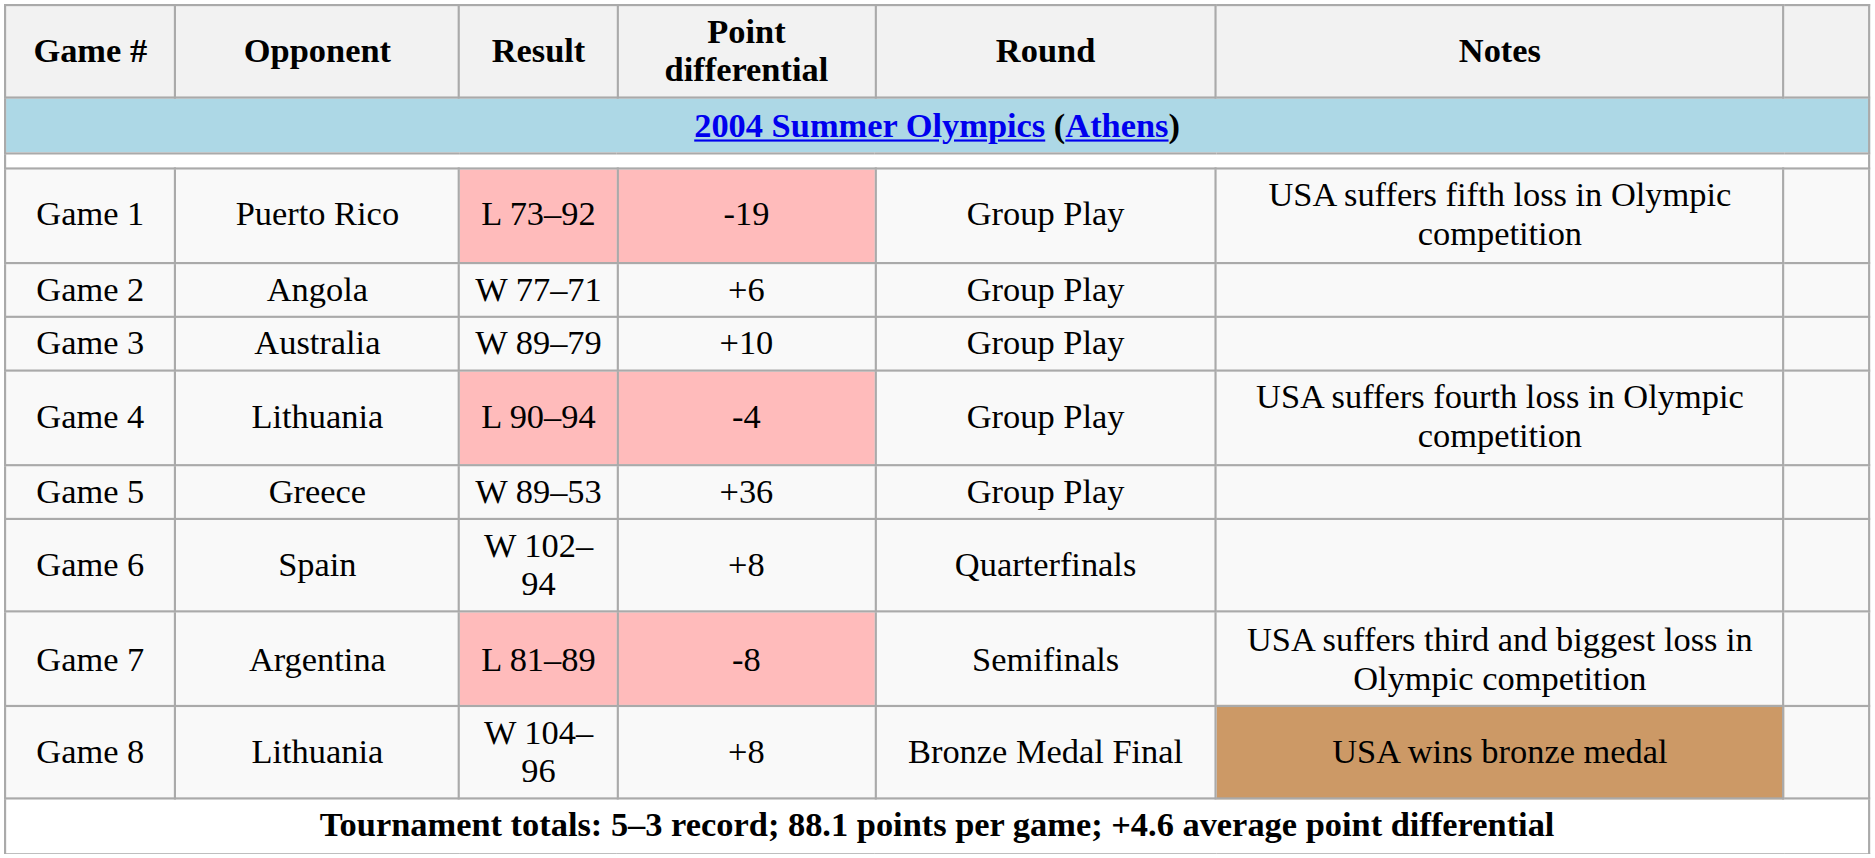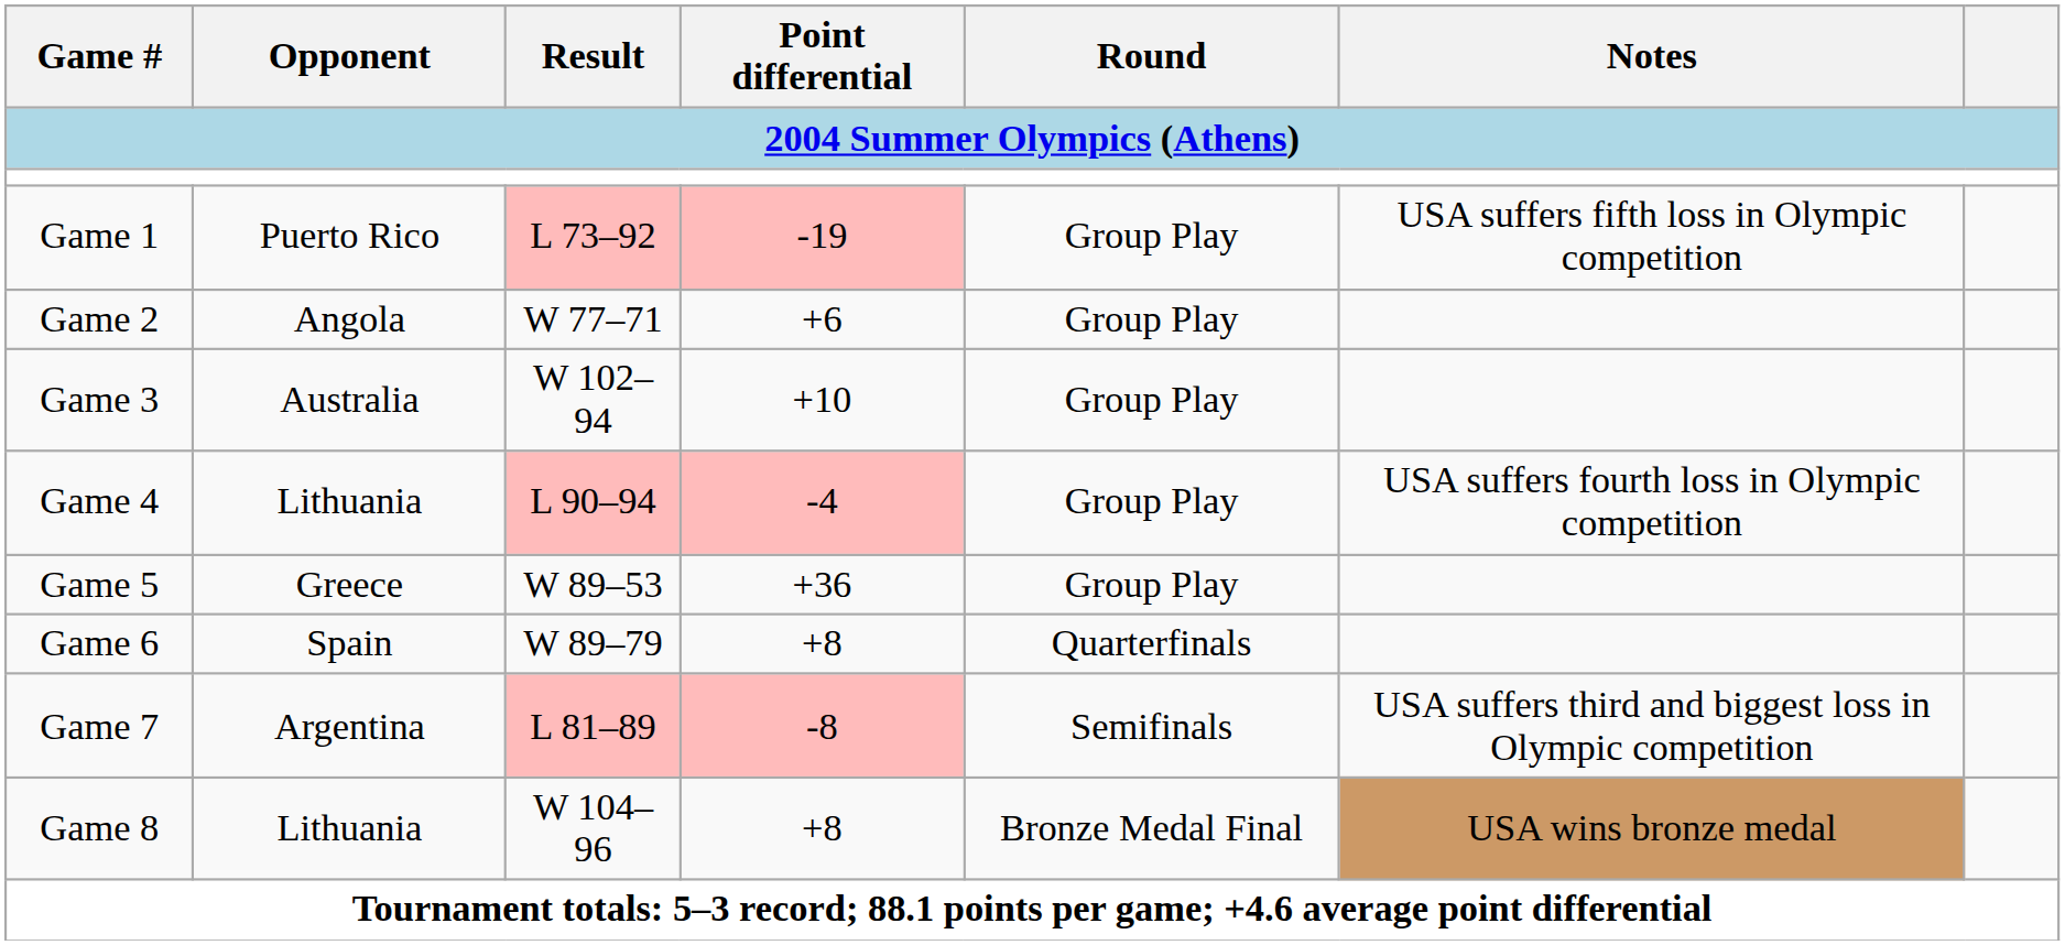 <table class="wikitable">
 <tr>
 <th width=6%>Game #</th>
 <th width=10%>Opponent</th>
 <th width=05%>Result</th>
 <th width=8%>Point differential</th>
 <th width=12%>Round</th>
 <th width=20%>Notes</th>
 <th width=3%></th>
 </tr>
 <tr>
 <td colspan="7"  style="text-align:center; background:lightblue;"><span><strong><a href='#'>2004 Summer Olympics</a> (<a href='#'>Athens</a>)</strong></span></td>
 </tr>
 <tr>
 <td colspan="7"  style="text-align:center; background:white;"></td>
 </tr>
 <tr>
 <td align=center>Game 1</td>
 <td align=center>Puerto Rico</td>
 <td style="text-align:center; background:#fbb;">L 73–92</td>
 <td style="text-align:center; background:#fbb;">-19</td>
 <td align=center>Group Play</td>
 <td align=center>USA suffers fifth loss in Olympic competition</td>
 <td align=center></td>
 </tr>
 <tr>
 <td align=center>Game 2</td>
 <td align=center>Angola</td>
 <td align=center>W 77–71</td>
 <td align=center>+6</td>
 <td align=center>Group Play</td>
 <td align=center></td>
 <td align=center></td>
 </tr>
 <tr>
 <td align=center>Game 3</td>
 <td align=center>Australia</td>
-<td align=center>W 89–79</td>
+<td align=center>W 102–94</td>
 <td align=center>+10</td>
 <td align=center>Group Play</td>
 <td align=center></td>
 <td align=center></td>
 </tr>
 <tr>
 <td align=center>Game 4</td>
 <td align=center>Lithuania</td>
 <td style="text-align:center; background:#fbb;">L 90–94</td>
 <td style="text-align:center; background:#fbb;">-4</td>
 <td align=center>Group Play</td>
 <td align=center>USA suffers fourth loss in Olympic competition</td>
 <td align=center></td>
 </tr>
 <tr>
 <td align=center>Game 5</td>
 <td align=center>Greece</td>
 <td align=center>W 89–53</td>
 <td align=center>+36</td>
 <td align=center>Group Play</td>
 <td align=center></td>
 <td align=center></td>
 </tr>
 <tr>
 <td align=center>Game 6</td>
 <td align=center>Spain</td>
-<td align=center>W 102–94</td>
+<td align=center>W 89–79</td>
 <td align=center>+8</td>
 <td align=center>Quarterfinals</td>
 <td align=center></td>
 <td align=center></td>
 </tr>
 <tr>
 <td align=center>Game 7</td>
 <td align=center>Argentina</td>
 <td style="text-align:center; background:#fbb;">L 81–89</td>
 <td style="text-align:center; background:#fbb;">-8</td>
 <td align=center>Semifinals</td>
 <td align=center>USA suffers third and biggest loss in Olympic competition</td>
 <td align=center></td>
 </tr>
 <tr>
 <td align=center>Game 8</td>
 <td align=center>Lithuania</td>
 <td align=center>W 104–96</td>
 <td align=center>+8</td>
 <td align=center>Bronze Medal Final</td>
 <td style="text-align:center; background:#c96;">USA wins bronze medal  </td>
 <td align=center></td>
 </tr>
 <tr>
 <td colspan="7"  style="text-align:center; background:white;"><span><strong>Tournament totals: 5–3 record; 88.1 points per game; +4.6 average point differential</strong></span></td>
 </tr>
 </table>
